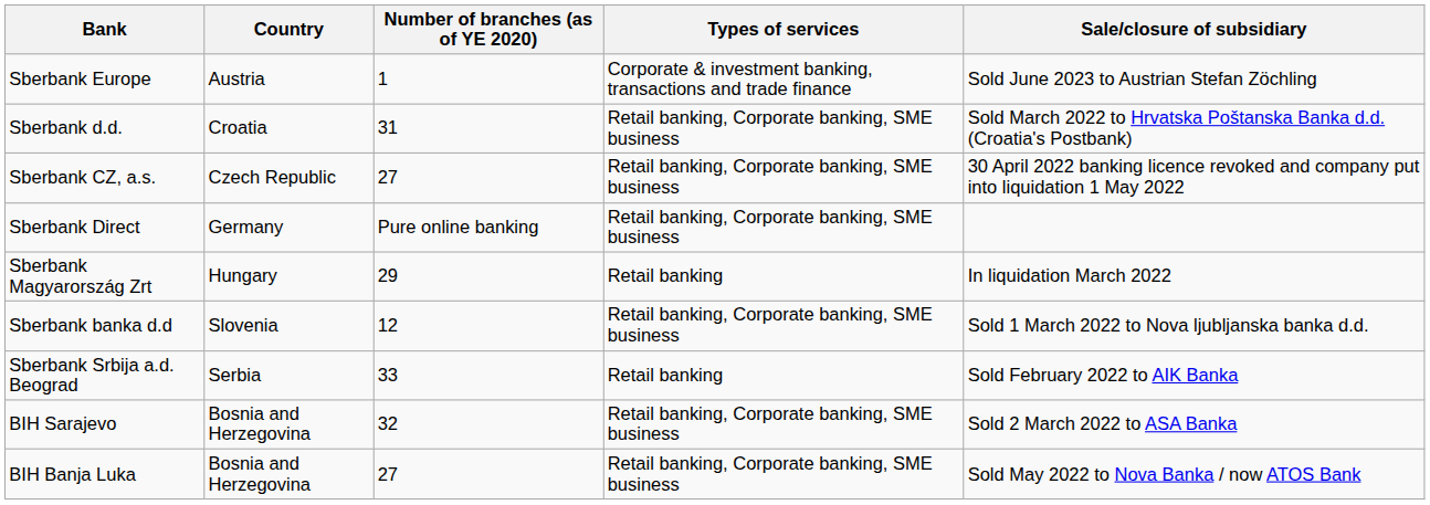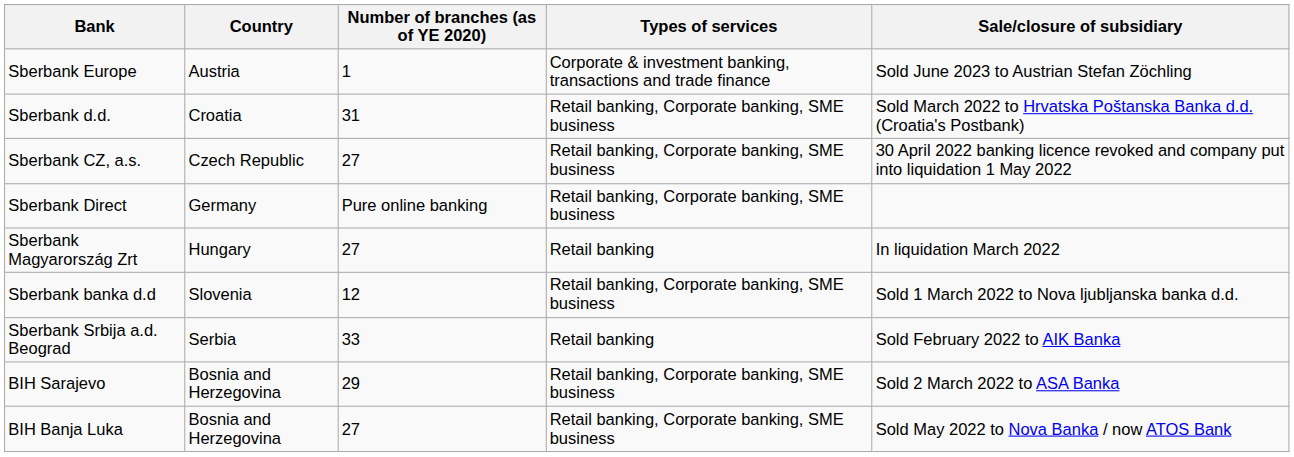 <table class="wikitable">
 <tr>
 <th>Bank</th>
 <th>Country</th>
 <th>Number of branches (as of YE 2020)</th>
 <th>Types of services</th>
 <th>Sale/closure of subsidiary</th>
 </tr>
 <tr>
 <td>Sberbank Europe</td>
 <td>Austria</td>
 <td>1</td>
 <td>Corporate & investment banking, transactions and trade finance</td>
 <td>Sold June 2023 to Austrian Stefan Zöchling </td>
 </tr>
 <tr>
 <td>Sberbank d.d.</td>
 <td>Croatia</td>
 <td>31</td>
 <td>Retail banking, Corporate banking, SME business</td>
 <td>Sold March 2022 to <a href='#'>Hrvatska Poštanska Banka d.d.</a> (Croatia's Postbank) </td>
 </tr>
 <tr>
 <td>Sberbank CZ, a.s.</td>
 <td>Czech Republic</td>
 <td>27</td>
 <td>Retail banking, Corporate banking, SME business</td>
 <td>30 April 2022 banking licence revoked and company put into liquidation 1 May 2022 </td>
 </tr>
 <tr>
 <td>Sberbank Direct</td>
 <td>Germany</td>
 <td>Pure online banking</td>
 <td>Retail banking, Corporate banking, SME business</td>
 <td></td>
 </tr>
 <tr>
 <td>Sberbank Magyarország Zrt</td>
 <td>Hungary</td>
-<td>29</td>
+<td>27</td>
 <td>Retail banking</td>
 <td>In liquidation March 2022</td>
 </tr>
 <tr>
 <td>Sberbank banka d.d</td>
 <td>Slovenia</td>
 <td>12</td>
 <td>Retail banking, Corporate banking, SME business</td>
 <td>Sold 1 March 2022 to Nova ljubljanska banka d.d.</td>
 </tr>
 <tr>
 <td>Sberbank Srbija a.d. Beograd</td>
 <td>Serbia</td>
 <td>33</td>
 <td>Retail banking</td>
 <td>Sold February 2022 to <a href='#'>AIK Banka</a></td>
 </tr>
 <tr>
 <td>BIH Sarajevo</td>
 <td>Bosnia and Herzegovina</td>
-<td>32</td>
+<td>29</td>
 <td>Retail banking, Corporate banking, SME business</td>
 <td>Sold 2 March 2022 to <a href='#'>ASA Banka</a></td>
 </tr>
 <tr>
 <td>BIH Banja Luka</td>
 <td>Bosnia and Herzegovina</td>
 <td>27</td>
 <td>Retail banking, Corporate banking, SME business</td>
 <td>Sold May 2022 to <a href='#'>Nova Banka</a> / now <a href='#'>ATOS Bank</a></td>
 </tr>
 </table>
